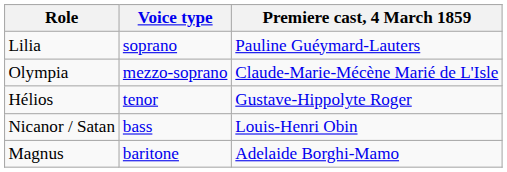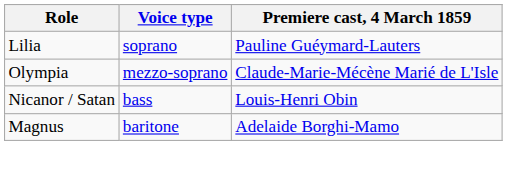 <table class="wikitable">
 <tr>
 <th>Role</th>
 <th><a href='#'>Voice type</a></th>
 <th>Premiere cast, 4 March 1859</th>
 </tr>
 <tr>
 <td>Lilia</td>
 <td><a href='#'>soprano</a></td>
 <td><a href='#'>Pauline Guéymard-Lauters</a></td>
 </tr>
 <tr>
 <td>Olympia</td>
 <td><a href='#'>mezzo-soprano</a></td>
 <td><a href='#'>Claude-Marie-Mécène Marié de L'Isle</a></td>
 </tr>
 <tr>
-<td>Hélios</td>
-<td><a href='#'>tenor</a></td>
-<td><a href='#'>Gustave-Hippolyte Roger</a></td>
-</tr>
-<tr>
 <td>Nicanor / Satan</td>
 <td><a href='#'>bass</a></td>
 <td><a href='#'>Louis-Henri Obin</a></td>
 </tr>
 <tr>
 <td>Magnus</td>
 <td><a href='#'>baritone</a></td>
 <td><a href='#'>Adelaide Borghi-Mamo</a></td>
 </tr>
 </table>
